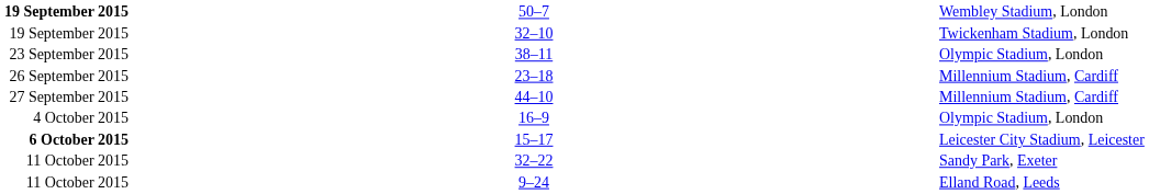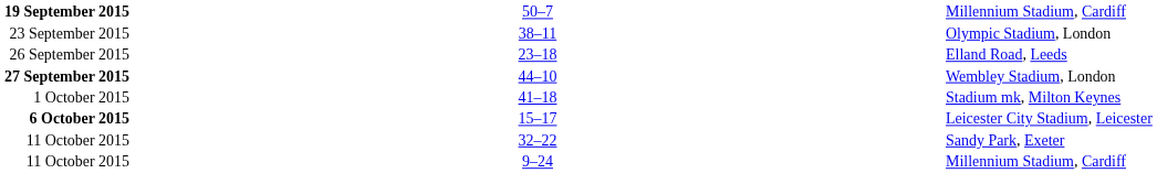 <table style="width:100%" cellspacing="1">
 <tr>
 <th width=15%></th>
 <th width=25%></th>
 <th width=10%></th>
 <th width=25%></th>
 </tr>
 <tr style=font-size:90%>
 <td align=right><strong>19 September 2015</strong></td>
 <td align=right></td>
 <td align=center><a href='#'>50–7</a></td>
 <td></td>
-<td><a href='#'>Wembley Stadium</a>, London</td>
-</tr>
-<tr style=font-size:90%>
-<td align=right>19 September 2015</td>
-<td align=right></td>
-<td align=center><a href='#'>32–10</a></td>
-<td></td>
-<td><a href='#'>Twickenham Stadium</a>, London</td>
+<td><a href='#'>Millennium Stadium</a>, <a href='#'>Cardiff</a></td>
 </tr>
 <tr style=font-size:90%>
 <td align=right>23 September 2015</td>
 <td align=right></td>
 <td align=center><a href='#'>38–11</a></td>
 <td></td>
 <td><a href='#'>Olympic Stadium</a>, London</td>
 </tr>
 <tr style=font-size:90%>
 <td align=right>26 September 2015</td>
 <td align=right></td>
 <td align=center><a href='#'>23–18</a></td>
 <td></td>
-<td><a href='#'>Millennium Stadium</a>, <a href='#'>Cardiff</a></td>
+<td><a href='#'>Elland Road</a>, <a href='#'>Leeds</a></td>
 </tr>
 <tr style=font-size:90%>
-<td align=right>27 September 2015</td>
+<td align=right><strong>27 September 2015</strong></td>
 <td align=right></td>
 <td align=center><a href='#'>44–10</a></td>
 <td></td>
-<td><a href='#'>Millennium Stadium</a>, <a href='#'>Cardiff</a></td>
+<td><a href='#'>Wembley Stadium</a>, London</td>
 </tr>
 <tr style=font-size:90%>
-<td align=right>4 October 2015</td>
+<td align=right>1 October 2015</td>
 <td align=right></td>
-<td align=center><a href='#'>16–9</a></td>
+<td align=center><a href='#'>41–18</a></td>
 <td></td>
-<td><a href='#'>Olympic Stadium</a>, London</td>
+<td><a href='#'>Stadium mk</a>, <a href='#'>Milton Keynes</a></td>
 </tr>
 <tr style=font-size:90%>
 <td align=right><strong>6 October 2015</strong></td>
 <td align=right></td>
 <td align=center><a href='#'>15–17</a></td>
 <td></td>
 <td><a href='#'>Leicester City Stadium</a>, <a href='#'>Leicester</a></td>
 </tr>
 <tr style=font-size:90%>
 <td align=right>11 October 2015</td>
 <td align=right></td>
 <td align=center><a href='#'>32–22</a></td>
 <td></td>
 <td><a href='#'>Sandy Park</a>, <a href='#'>Exeter</a></td>
 </tr>
 <tr style=font-size:90%>
 <td align=right>11 October 2015</td>
 <td align=right></td>
 <td align=center><a href='#'>9–24</a></td>
 <td></td>
-<td><a href='#'>Elland Road</a>, <a href='#'>Leeds</a></td>
+<td><a href='#'>Millennium Stadium</a>, <a href='#'>Cardiff</a></td>
 </tr>
 </table>
